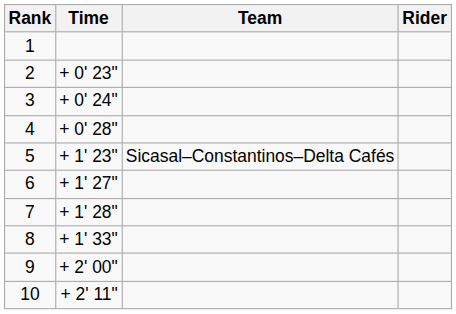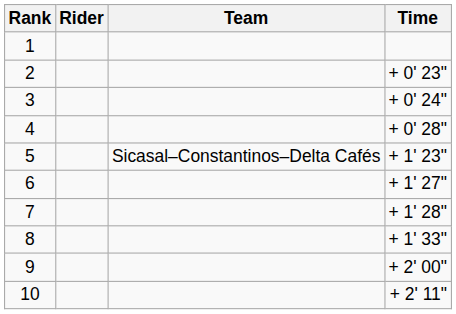 <table class="wikitable">
 <tr>
 <th scope="col">Rank</th>
+<th scope="col">Rider</th>
+<th scope="col">Team</th>
 <th scope="col">Time</th>
-<th scope="col">Team</th>
-<th scope="col">Rider</th>
 </tr>
 <tr>
 <td style="text-align:center;">1</td>
+<td> </td>
+<td></td>
 <td style="text-align:right;"></td>
-<td></td>
-<td> </td>
 </tr>
 <tr>
 <td style="text-align:center;">2</td>
-<td style="text-align:right;">+ 0' 23"</td>
 <td></td>
 <td></td>
+<td style="text-align:right;">+ 0' 23"</td>
 </tr>
 <tr>
 <td style="text-align:center;">3</td>
-<td style="text-align:right;">+ 0' 24"</td>
 <td></td>
 <td></td>
+<td style="text-align:right;">+ 0' 24"</td>
 </tr>
 <tr>
 <td style="text-align:center;">4</td>
-<td style="text-align:right;">+ 0' 28"</td>
 <td></td>
 <td></td>
+<td style="text-align:right;">+ 0' 28"</td>
 </tr>
 <tr>
 <td style="text-align:center;">5</td>
+<td></td>
+<td>Sicasal–Constantinos–Delta Cafés</td>
 <td style="text-align:right;">+ 1' 23"</td>
-<td>Sicasal–Constantinos–Delta Cafés</td>
-<td></td>
 </tr>
 <tr>
 <td style="text-align:center;">6</td>
-<td style="text-align:right;">+ 1' 27"</td>
 <td></td>
 <td></td>
+<td style="text-align:right;">+ 1' 27"</td>
 </tr>
 <tr>
 <td style="text-align:center;">7</td>
-<td style="text-align:right;">+ 1' 28"</td>
 <td></td>
 <td></td>
+<td style="text-align:right;">+ 1' 28"</td>
 </tr>
 <tr>
 <td style="text-align:center;">8</td>
-<td style="text-align:right;">+ 1' 33"</td>
 <td></td>
 <td></td>
+<td style="text-align:right;">+ 1' 33"</td>
 </tr>
 <tr>
 <td style="text-align:center;">9</td>
-<td style="text-align:right;">+ 2' 00"</td>
 <td></td>
 <td></td>
+<td style="text-align:right;">+ 2' 00"</td>
 </tr>
 <tr>
 <td style="text-align:center;">10</td>
-<td style="text-align:right;">+ 2' 11"</td>
 <td></td>
 <td></td>
+<td style="text-align:right;">+ 2' 11"</td>
 </tr>
 </table>
